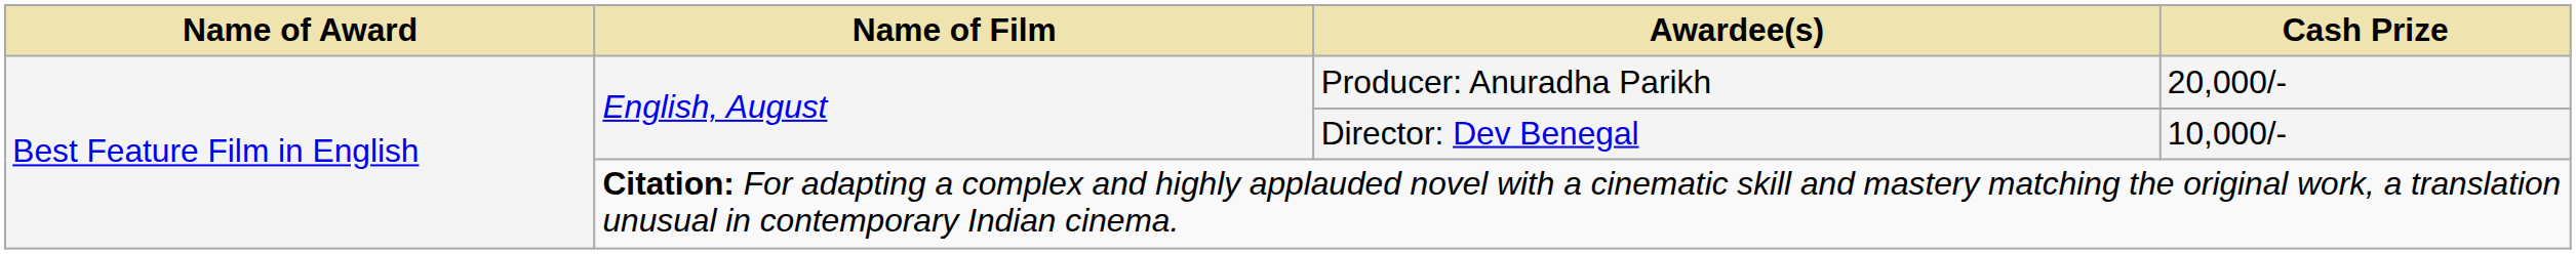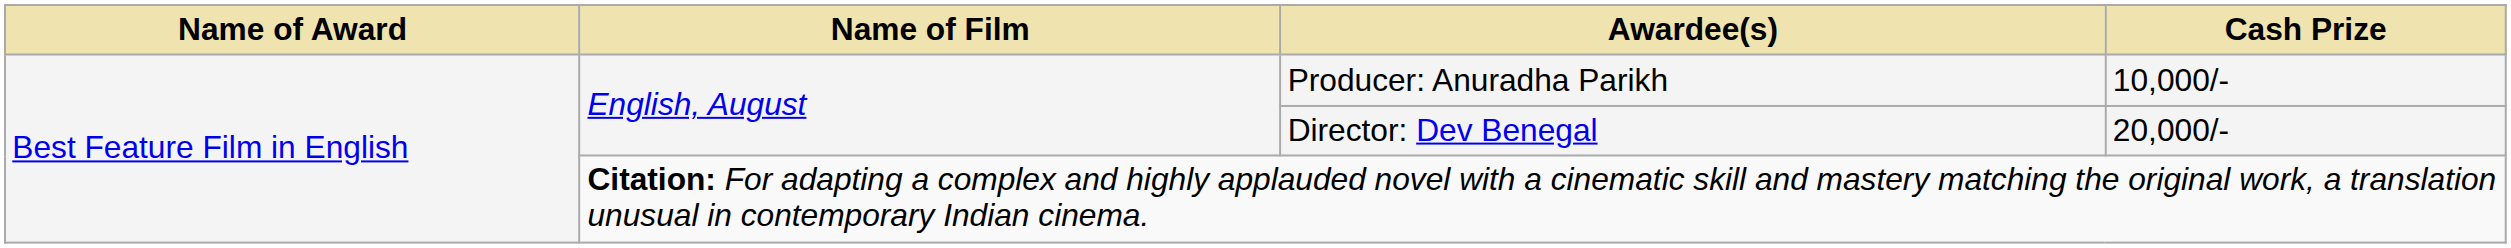 <table class="wikitable" style="width:100%">
 <tr>
 <th style="background-color:#EFE4B0;width:23%;">Name of Award</th>
 <th style="background-color:#EFE4B0;width:28%;">Name of Film</th>
 <th style="background-color:#EFE4B0;width:33%;">Awardee(s)</th>
 <th style="background-color:#EFE4B0;width:16%;">Cash Prize</th>
 </tr>
 <tr style="background-color:#F4F4F4">
 <td rowspan="3"><a href='#'>Best Feature Film in English</a></td>
 <td rowspan="2"><em><a href='#'>English, August</a></em></td>
 <td>Producer: Anuradha Parikh</td>
-<td> 20,000/-</td>
+<td> 10,000/-</td>
 </tr>
 <tr style="background-color:#F4F4F4">
 <td>Director: <a href='#'>Dev Benegal</a></td>
-<td> 10,000/-</td>
+<td> 20,000/-</td>
 </tr>
 <tr style="background-color:#F9F9F9">
 <td colspan="3"><strong>Citation:</strong> <em>For adapting a complex and highly applauded novel with a cinematic skill and mastery matching the original work, a translation unusual in contemporary Indian cinema.</em></td>
 </tr>
 </table>
